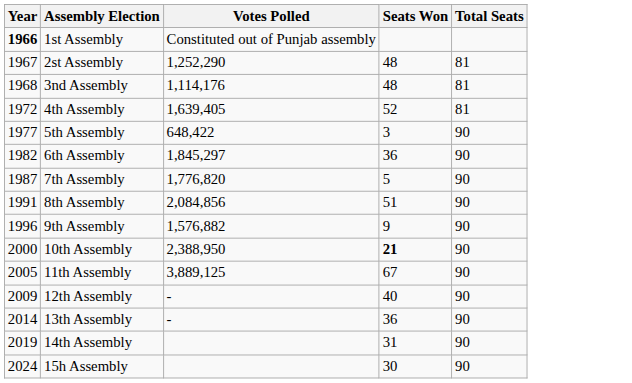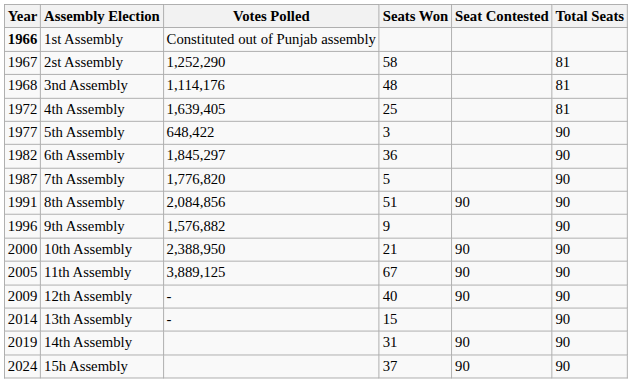 <table class="wikitable">
 <tr>
 <th>Year</th>
 <th>Assembly Election</th>
 <th>Votes Polled</th>
 <th>Seats Won</th>
+<th>Seat Contested</th>
 <th>Total Seats</th>
 </tr>
 <tr>
 <td><strong>1966</strong></td>
 <td>1st Assembly</td>
 <td>Constituted out of Punjab assembly</td>
 <td></td>
 <td></td>
+<td></td>
 </tr>
 <tr>
 <td>1967</td>
 <td>2st Assembly</td>
 <td>1,252,290</td>
-<td>48</td>
+<td>58</td>
+<td></td>
 <td>81</td>
 </tr>
 <tr>
 <td>1968</td>
 <td>3nd Assembly</td>
 <td>1,114,176</td>
 <td>48</td>
+<td></td>
 <td>81</td>
 </tr>
 <tr>
 <td>1972</td>
 <td>4th Assembly</td>
 <td>1,639,405</td>
-<td>52</td>
+<td>25</td>
+<td></td>
 <td>81</td>
 </tr>
 <tr>
 <td>1977</td>
 <td>5th Assembly</td>
 <td>648,422</td>
 <td>3</td>
+<td></td>
 <td>90</td>
 </tr>
 <tr>
 <td>1982</td>
 <td>6th Assembly</td>
 <td>1,845,297</td>
 <td>36</td>
+<td></td>
 <td>90</td>
 </tr>
 <tr>
 <td>1987</td>
 <td>7th Assembly</td>
 <td>1,776,820</td>
 <td>5</td>
+<td></td>
 <td>90</td>
 </tr>
 <tr>
 <td>1991</td>
 <td>8th Assembly</td>
 <td>2,084,856</td>
 <td>51</td>
 <td>90</td>
+<td>90</td>
 </tr>
 <tr>
 <td>1996</td>
 <td>9th Assembly</td>
 <td>1,576,882</td>
 <td>9</td>
+<td></td>
 <td>90</td>
 </tr>
 <tr>
 <td>2000</td>
 <td>10th Assembly</td>
 <td>2,388,950</td>
-<td><strong>21</strong></td>
+<td>21</td>
+<td>90</td>
 <td>90</td>
 </tr>
 <tr>
 <td>2005</td>
 <td>11th Assembly</td>
 <td>3,889,125</td>
 <td>67</td>
 <td>90</td>
+<td>90</td>
 </tr>
 <tr>
 <td>2009</td>
 <td>12th Assembly</td>
 <td>-</td>
 <td>40</td>
 <td>90</td>
+<td>90</td>
 </tr>
 <tr>
 <td>2014</td>
 <td>13th Assembly</td>
 <td>-</td>
-<td>36</td>
+<td>15</td>
+<td></td>
 <td>90</td>
 </tr>
 <tr>
 <td>2019</td>
 <td>14th Assembly</td>
 <td></td>
 <td>31</td>
 <td>90</td>
+<td>90</td>
 </tr>
 <tr>
 <td>2024</td>
 <td>15h Assembly</td>
 <td></td>
-<td>30</td>
+<td>37</td>
+<td>90</td>
 <td>90</td>
 </tr>
 </table>
